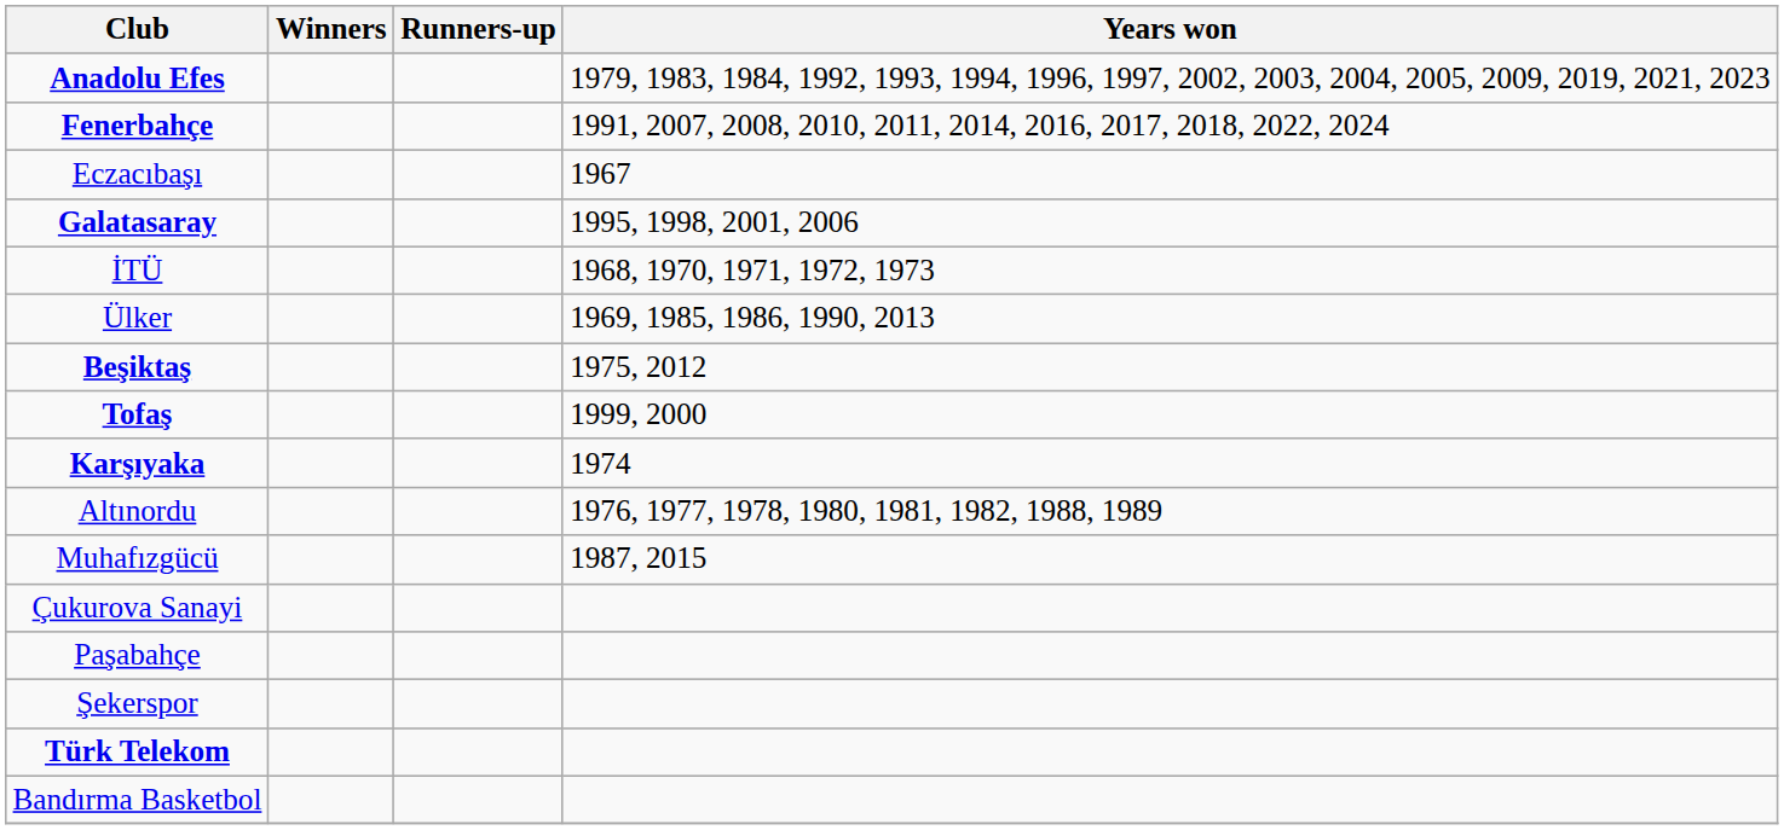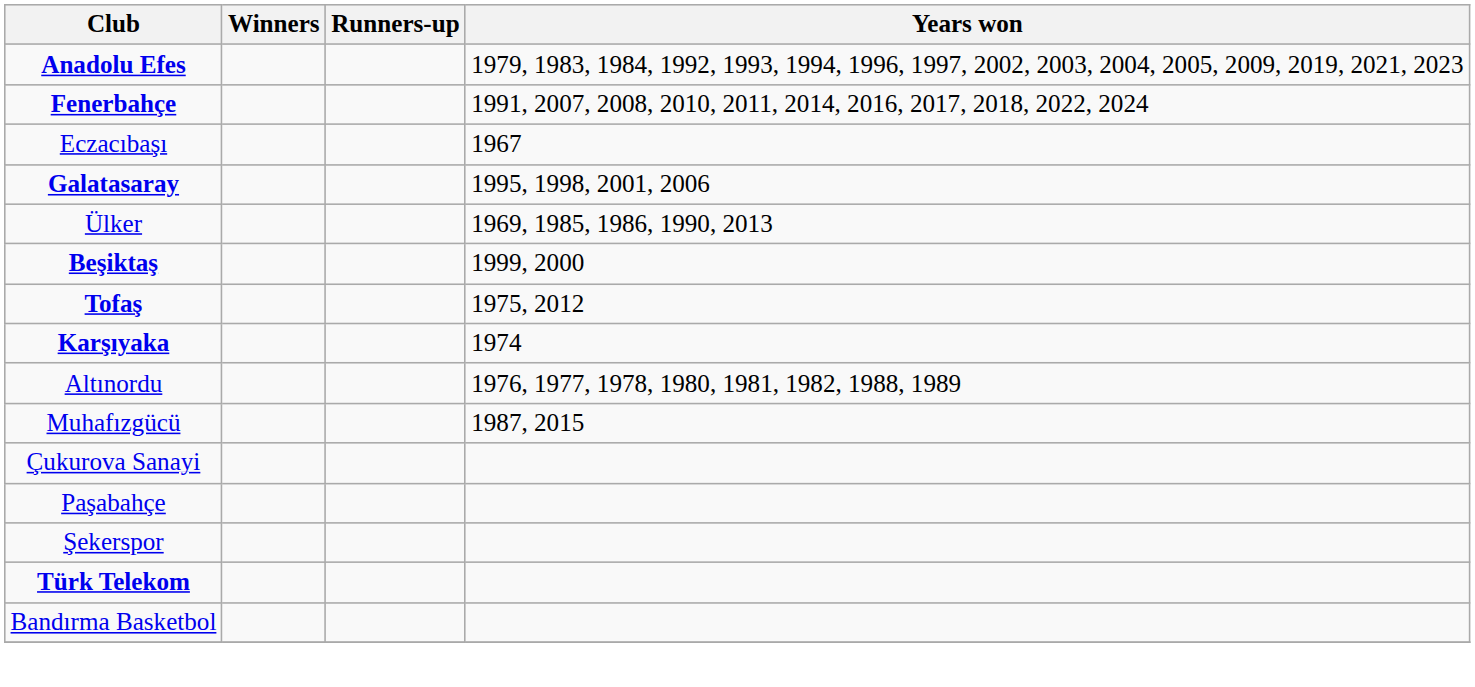 <table class="wikitable sortable">
 <tr>
 <th>Club</th>
 <th>Winners</th>
 <th>Runners-up</th>
 <th>Years won</th>
 </tr>
 <tr>
 <td align=center><strong><a href='#'>Anadolu Efes</a></strong></td>
 <td></td>
 <td></td>
 <td>1979, 1983, 1984, 1992, 1993, 1994, 1996, 1997, 2002, 2003, 2004, 2005, 2009, 2019, 2021, 2023</td>
 </tr>
 <tr>
 <td align=center><strong><a href='#'>Fenerbahçe</a></strong></td>
 <td></td>
 <td></td>
 <td>1991, 2007, 2008, 2010, 2011, 2014, 2016, 2017, 2018, 2022, 2024</td>
 </tr>
 <tr>
 <td align=center><a href='#'>Eczacıbaşı</a></td>
 <td></td>
 <td></td>
 <td>1967</td>
 </tr>
 <tr>
 <td align=center><strong><a href='#'>Galatasaray</a></strong></td>
 <td></td>
 <td></td>
 <td>1995, 1998, 2001, 2006</td>
 </tr>
 <tr>
-<td align=center><a href='#'>İTÜ</a></td>
-<td></td>
-<td></td>
-<td>1968, 1970, 1971, 1972, 1973</td>
-</tr>
-<tr>
 <td align=center><a href='#'>Ülker</a></td>
 <td></td>
 <td></td>
 <td>1969, 1985, 1986, 1990, 2013</td>
 </tr>
 <tr>
 <td align=center><strong><a href='#'>Beşiktaş</a></strong></td>
 <td></td>
 <td></td>
-<td>1975, 2012</td>
+<td>1999, 2000</td>
 </tr>
 <tr>
 <td align=center><strong><a href='#'>Tofaş</a></strong></td>
 <td></td>
 <td></td>
-<td>1999, 2000</td>
+<td>1975, 2012</td>
 </tr>
 <tr>
 <td align=center><strong><a href='#'>Karşıyaka</a></strong></td>
 <td></td>
 <td></td>
 <td>1974</td>
 </tr>
 <tr>
 <td align=center><a href='#'>Altınordu</a></td>
 <td></td>
 <td></td>
 <td>1976, 1977, 1978, 1980, 1981, 1982, 1988, 1989</td>
 </tr>
 <tr>
 <td align=center><a href='#'>Muhafızgücü</a></td>
 <td></td>
 <td></td>
 <td>1987, 2015</td>
 </tr>
 <tr>
 <td align=center><a href='#'>Çukurova Sanayi</a></td>
 <td></td>
 <td></td>
 <td></td>
 </tr>
 <tr>
 <td align=center><a href='#'>Paşabahçe</a></td>
 <td></td>
 <td></td>
 <td></td>
 </tr>
 <tr>
 <td align=center><a href='#'>Şekerspor</a></td>
 <td></td>
 <td></td>
 <td></td>
 </tr>
 <tr>
 <td align=center><strong><a href='#'>Türk Telekom</a></strong></td>
 <td></td>
 <td></td>
 <td></td>
 </tr>
 <tr>
 <td align=center><a href='#'>Bandırma Basketbol</a></td>
 <td></td>
 <td></td>
 <td></td>
 </tr>
 <tr>
 </tr>
 </table>
